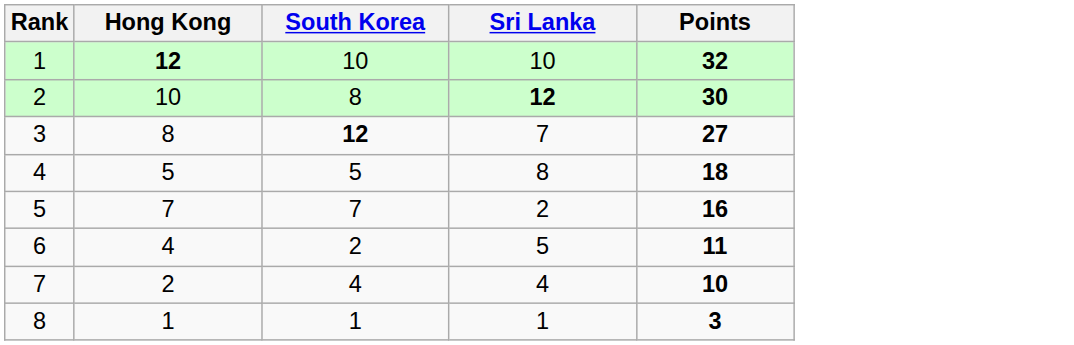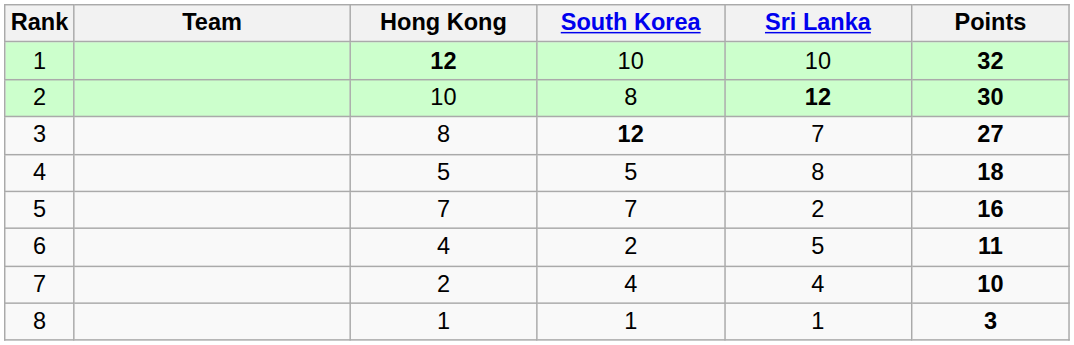 <table class="wikitable" style="text-align: center;">
 <tr>
 <th width=40>Rank</th>
+<th width=180>Team</th>
 <th width=120>Hong Kong</th>
 <th width=120><a href='#'>South Korea</a></th>
 <th width=120><a href='#'>Sri Lanka</a></th>
 <th width=100>Points</th>
 </tr>
 <tr bgcolor=ccffcc>
 <td>1</td>
+<td align=left></td>
 <td><strong>12</strong></td>
 <td>10</td>
 <td>10</td>
 <td><strong>32</strong></td>
 </tr>
 <tr bgcolor=ccffcc>
 <td>2</td>
+<td align=left></td>
 <td>10</td>
 <td>8</td>
 <td><strong>12</strong></td>
 <td><strong>30</strong></td>
 </tr>
 <tr>
 <td>3</td>
+<td align=left></td>
 <td>8</td>
 <td><strong>12</strong></td>
 <td>7</td>
 <td><strong>27</strong></td>
 </tr>
 <tr>
 <td>4</td>
+<td align=left></td>
 <td>5</td>
 <td>5</td>
 <td>8</td>
 <td><strong>18</strong></td>
 </tr>
 <tr>
 <td>5</td>
+<td align=left></td>
 <td>7</td>
 <td>7</td>
 <td>2</td>
 <td><strong>16</strong></td>
 </tr>
 <tr>
 <td>6</td>
+<td align=left></td>
 <td>4</td>
 <td>2</td>
 <td>5</td>
 <td><strong>11</strong></td>
 </tr>
 <tr>
 <td>7</td>
+<td align=left></td>
 <td>2</td>
 <td>4</td>
 <td>4</td>
 <td><strong>10</strong></td>
 </tr>
 <tr>
 <td>8</td>
+<td align=left></td>
 <td>1</td>
 <td>1</td>
 <td>1</td>
 <td><strong>3</strong></td>
 </tr>
 </table>
